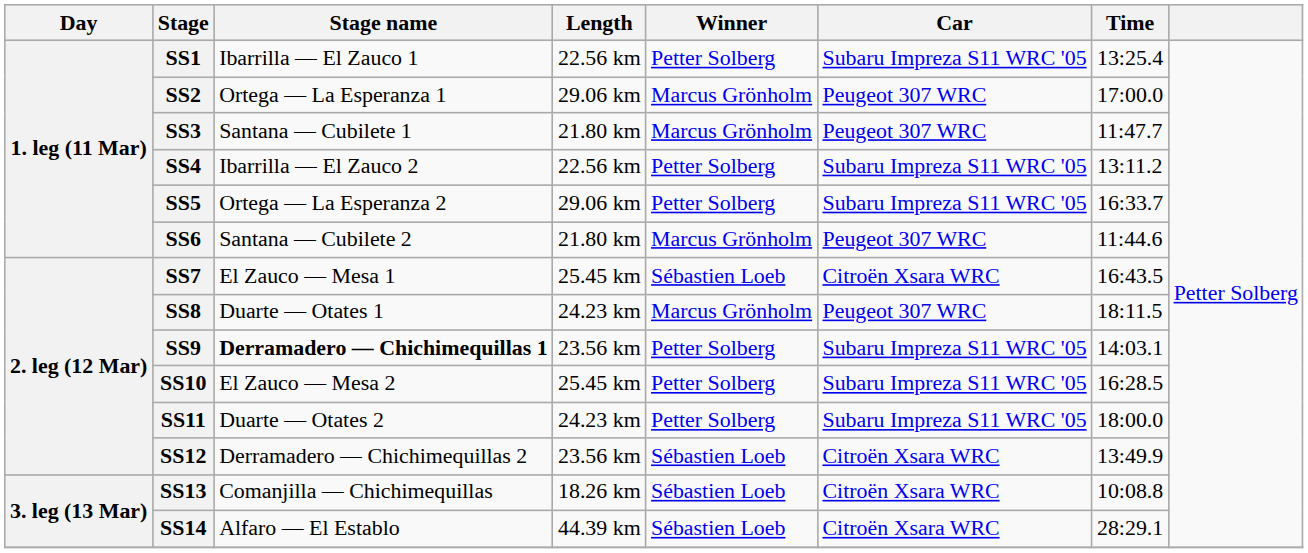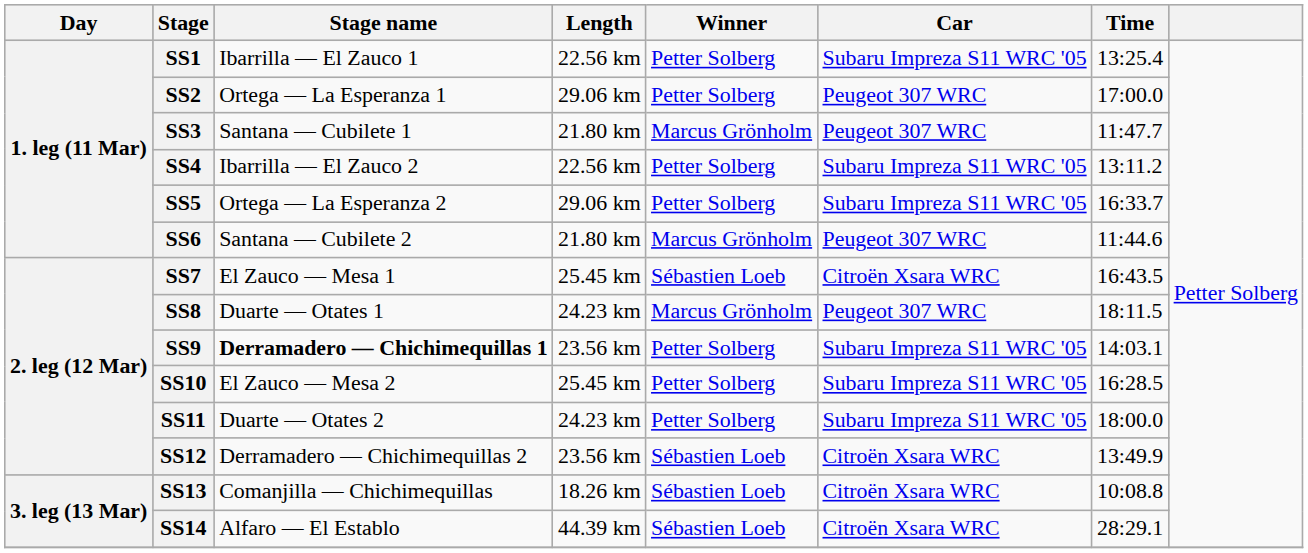 <table class="wikitable" style="font-size: 85%;">
 <tr>
 <th>Day</th>
 <th>Stage</th>
 <th>Stage name</th>
 <th>Length</th>
 <th>Winner</th>
 <th>Car</th>
 <th>Time</th>
 <th></th>
 </tr>
 <tr>
 <th rowspan="6">1. leg (11 Mar)</th>
 <th>SS1</th>
 <td>Ibarrilla — El Zauco 1</td>
 <td align="center">22.56 km</td>
 <td> <a href='#'>Petter Solberg</a></td>
 <td><a href='#'>Subaru Impreza S11 WRC '05</a></td>
 <td>13:25.4</td>
 <td rowspan="14"> <a href='#'>Petter Solberg</a></td>
 </tr>
 <tr>
 <th>SS2</th>
 <td>Ortega — La Esperanza 1</td>
 <td align="center">29.06 km</td>
-<td> <a href='#'>Marcus Grönholm</a></td>
+<td> <a href='#'>Petter Solberg</a></td>
 <td><a href='#'>Peugeot 307 WRC</a></td>
 <td>17:00.0</td>
 </tr>
 <tr>
 <th>SS3</th>
 <td>Santana — Cubilete 1</td>
 <td align="center">21.80 km</td>
 <td> <a href='#'>Marcus Grönholm</a></td>
 <td><a href='#'>Peugeot 307 WRC</a></td>
 <td>11:47.7</td>
 </tr>
 <tr>
 <th>SS4</th>
 <td>Ibarrilla — El Zauco 2</td>
 <td align="center">22.56 km</td>
 <td> <a href='#'>Petter Solberg</a></td>
 <td><a href='#'>Subaru Impreza S11 WRC '05</a></td>
 <td>13:11.2</td>
 </tr>
 <tr>
 <th>SS5</th>
 <td>Ortega — La Esperanza 2</td>
 <td align="center">29.06 km</td>
 <td> <a href='#'>Petter Solberg</a></td>
 <td><a href='#'>Subaru Impreza S11 WRC '05</a></td>
 <td>16:33.7</td>
 </tr>
 <tr>
 <th>SS6</th>
 <td>Santana — Cubilete 2</td>
 <td align="center">21.80 km</td>
 <td> <a href='#'>Marcus Grönholm</a></td>
 <td><a href='#'>Peugeot 307 WRC</a></td>
 <td>11:44.6</td>
 </tr>
 <tr>
 <th rowspan="6">2. leg (12 Mar)</th>
 <th>SS7</th>
 <td>El Zauco — Mesa 1</td>
 <td align="center">25.45 km</td>
 <td> <a href='#'>Sébastien Loeb</a></td>
 <td><a href='#'>Citroën Xsara WRC</a></td>
 <td>16:43.5</td>
 </tr>
 <tr>
 <th>SS8</th>
 <td>Duarte — Otates 1</td>
 <td align="center">24.23 km</td>
 <td> <a href='#'>Marcus Grönholm</a></td>
 <td><a href='#'>Peugeot 307 WRC</a></td>
 <td>18:11.5</td>
 </tr>
 <tr>
 <th>SS9</th>
 <td><strong>Derramadero — Chichimequillas 1</strong></td>
 <td align="center">23.56 km</td>
 <td> <a href='#'>Petter Solberg</a></td>
 <td><a href='#'>Subaru Impreza S11 WRC '05</a></td>
 <td>14:03.1</td>
 </tr>
 <tr>
 <th>SS10</th>
 <td>El Zauco — Mesa 2</td>
 <td align="center">25.45 km</td>
 <td> <a href='#'>Petter Solberg</a></td>
 <td><a href='#'>Subaru Impreza S11 WRC '05</a></td>
 <td>16:28.5</td>
 </tr>
 <tr>
 <th>SS11</th>
 <td>Duarte — Otates 2</td>
 <td align="center">24.23 km</td>
 <td> <a href='#'>Petter Solberg</a></td>
 <td><a href='#'>Subaru Impreza S11 WRC '05</a></td>
 <td>18:00.0</td>
 </tr>
 <tr>
 <th>SS12</th>
 <td>Derramadero — Chichimequillas 2</td>
 <td align="center">23.56 km</td>
 <td> <a href='#'>Sébastien Loeb</a></td>
 <td><a href='#'>Citroën Xsara WRC</a></td>
 <td>13:49.9</td>
 </tr>
 <tr>
 <th rowspan="2">3. leg (13 Mar)</th>
 <th>SS13</th>
 <td>Comanjilla — Chichimequillas</td>
 <td align="center">18.26 km</td>
 <td> <a href='#'>Sébastien Loeb</a></td>
 <td><a href='#'>Citroën Xsara WRC</a></td>
 <td>10:08.8</td>
 </tr>
 <tr>
 <th>SS14</th>
 <td>Alfaro — El Establo</td>
 <td align="center">44.39 km</td>
 <td> <a href='#'>Sébastien Loeb</a></td>
 <td><a href='#'>Citroën Xsara WRC</a></td>
 <td>28:29.1</td>
 </tr>
 <tr>
 </tr>
 </table>
